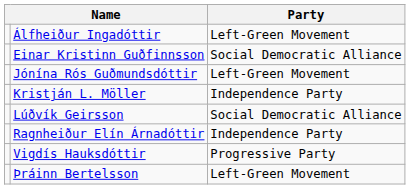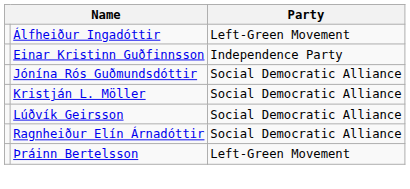 <table class="sortable wikitable">
 <tr>
 <th colspan="2">Name</th>
 <th>Party</th>
 </tr>
 <tr>
 <td></td>
 <td><a href='#'>Álfheiður Ingadóttir</a></td>
 <td>Left-Green Movement</td>
 </tr>
 <tr>
 <td></td>
 <td><a href='#'>Einar Kristinn Guðfinnsson</a></td>
+<td>Independence Party</td>
+</tr>
+<tr>
+<td></td>
+<td><a href='#'>Jónína Rós Guðmundsdóttir</a></td>
 <td>Social Democratic Alliance</td>
 </tr>
 <tr>
 <td></td>
-<td><a href='#'>Jónína Rós Guðmundsdóttir</a></td>
-<td>Left-Green Movement</td>
-</tr>
-<tr>
-<td></td>
 <td><a href='#'>Kristján L. Möller</a></td>
-<td>Independence Party</td>
+<td>Social Democratic Alliance</td>
 </tr>
 <tr>
 <td></td>
 <td><a href='#'>Lúðvík Geirsson</a></td>
 <td>Social Democratic Alliance</td>
 </tr>
 <tr>
 <td></td>
 <td><a href='#'>Ragnheiður Elín Árnadóttir</a></td>
-<td>Independence Party</td>
-</tr>
-<tr>
-<td></td>
-<td><a href='#'>Vigdís Hauksdóttir</a></td>
-<td>Progressive Party</td>
+<td>Social Democratic Alliance</td>
 </tr>
 <tr>
 <td></td>
 <td><a href='#'>Þráinn Bertelsson</a></td>
 <td>Left-Green Movement</td>
 </tr>
 </table>
